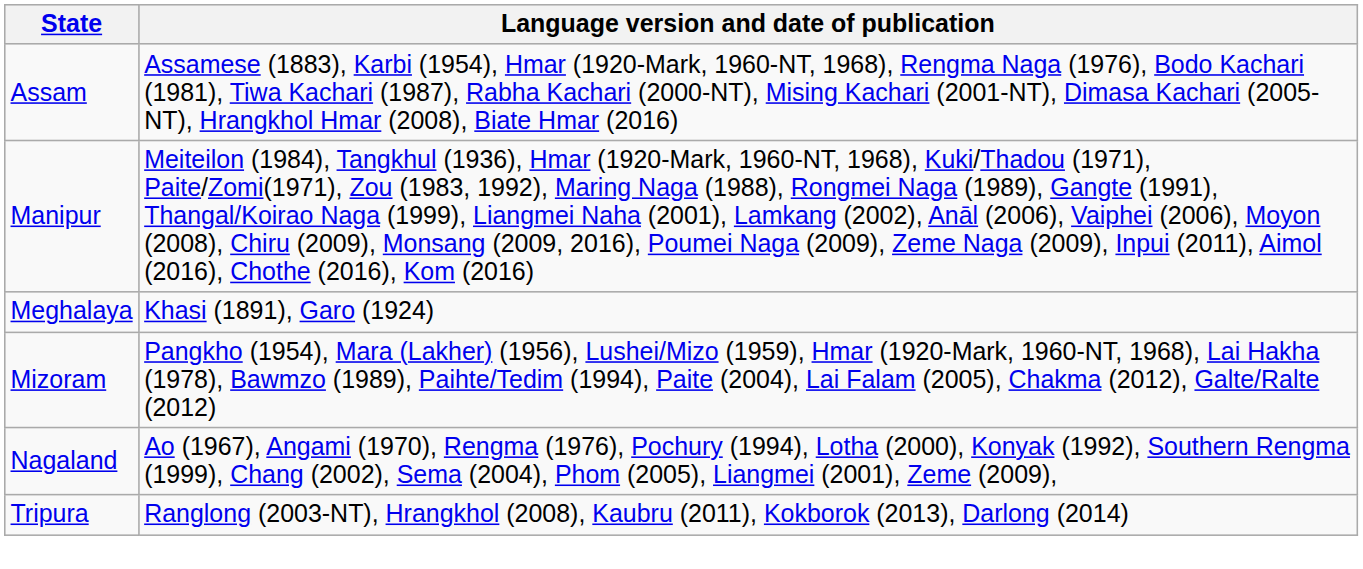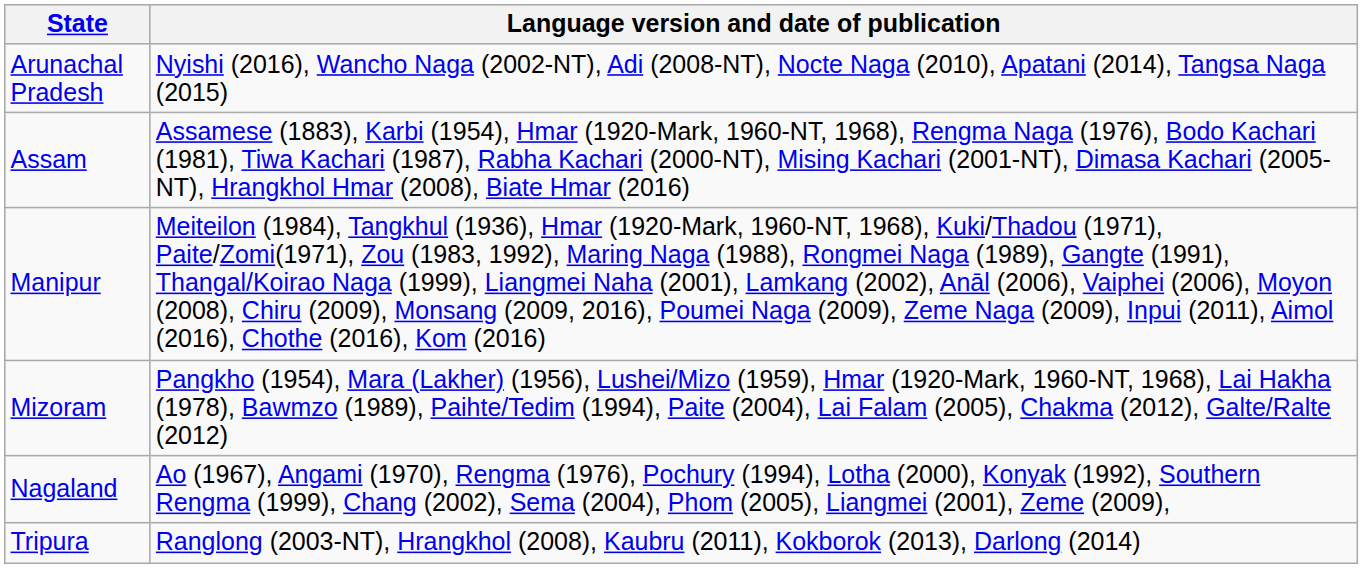 <table class="wikitable">
 <tr>
 <th><a href='#'>State</a></th>
 <th>Language version and date of publication</th>
+</tr>
+<tr>
+<td><a href='#'>Arunachal Pradesh</a></td>
+<td><a href='#'>Nyishi</a> (2016), <a href='#'>Wancho Naga</a> (2002-NT), <a href='#'>Adi</a> (2008-NT), <a href='#'>Nocte Naga</a> (2010), <a href='#'>Apatani</a> (2014), <a href='#'>Tangsa Naga</a> (2015)</td>
 </tr>
 <tr>
 <td><a href='#'>Assam</a></td>
 <td><a href='#'>Assamese</a> (1883), <a href='#'>Karbi</a> (1954), <a href='#'>Hmar</a> (1920-Mark, 1960-NT, 1968), <a href='#'>Rengma Naga</a> (1976), <a href='#'>Bodo Kachari</a> (1981), <a href='#'>Tiwa Kachari</a> (1987), <a href='#'>Rabha Kachari</a> (2000-NT), <a href='#'>Mising Kachari</a> (2001-NT), <a href='#'>Dimasa Kachari</a> (2005-NT), <a href='#'>Hrangkhol Hmar</a> (2008), <a href='#'>Biate Hmar</a> (2016)</td>
 </tr>
 <tr>
 <td><a href='#'>Manipur</a></td>
 <td><a href='#'>Meiteilon</a> (1984), <a href='#'>Tangkhul</a> (1936), <a href='#'>Hmar</a> (1920-Mark, 1960-NT, 1968), <a href='#'>Kuki</a>/<a href='#'>Thadou</a> (1971), <a href='#'>Paite</a>/<a href='#'>Zomi</a>(1971), <a href='#'>Zou</a> (1983, 1992), <a href='#'>Maring Naga</a> (1988), <a href='#'>Rongmei Naga</a> (1989), <a href='#'>Gangte</a> (1991), <a href='#'>Thangal/Koirao Naga</a> (1999), <a href='#'>Liangmei Naha</a> (2001), <a href='#'>Lamkang</a> (2002), <a href='#'>Anāl</a> (2006), <a href='#'>Vaiphei</a> (2006), <a href='#'>Moyon</a> (2008), <a href='#'>Chiru</a> (2009), <a href='#'>Monsang</a> (2009, 2016), <a href='#'>Poumei Naga</a> (2009), <a href='#'>Zeme Naga</a> (2009), <a href='#'>Inpui</a> (2011), <a href='#'>Aimol</a> (2016), <a href='#'>Chothe</a> (2016), <a href='#'>Kom</a> (2016)</td>
-</tr>
-<tr>
-<td><a href='#'>Meghalaya</a></td>
-<td><a href='#'>Khasi</a> (1891), <a href='#'>Garo</a> (1924)</td>
 </tr>
 <tr>
 <td><a href='#'>Mizoram</a></td>
 <td><a href='#'>Pangkho</a> (1954), <a href='#'>Mara (Lakher)</a> (1956), <a href='#'>Lushei/Mizo</a> (1959), <a href='#'>Hmar</a> (1920-Mark, 1960-NT, 1968), <a href='#'>Lai Hakha</a> (1978), <a href='#'>Bawmzo</a> (1989), <a href='#'>Paihte/Tedim</a> (1994), <a href='#'>Paite</a> (2004), <a href='#'>Lai Falam</a> (2005), <a href='#'>Chakma</a> (2012), <a href='#'>Galte/Ralte</a> (2012)</td>
 </tr>
 <tr>
 <td><a href='#'>Nagaland</a></td>
 <td><a href='#'>Ao</a> (1967), <a href='#'>Angami</a> (1970), <a href='#'>Rengma</a> (1976), <a href='#'>Pochury</a> (1994), <a href='#'>Lotha</a> (2000), <a href='#'>Konyak</a> (1992), <a href='#'>Southern Rengma</a> (1999), <a href='#'>Chang</a> (2002), <a href='#'>Sema</a> (2004), <a href='#'>Phom</a> (2005), <a href='#'>Liangmei</a> (2001), <a href='#'>Zeme</a> (2009),</td>
 </tr>
 <tr>
 <td><a href='#'>Tripura</a></td>
 <td><a href='#'>Ranglong</a> (2003-NT), <a href='#'>Hrangkhol</a> (2008), <a href='#'>Kaubru</a> (2011), <a href='#'>Kokborok</a> (2013), <a href='#'>Darlong</a> (2014)</td>
 </tr>
 </table>
